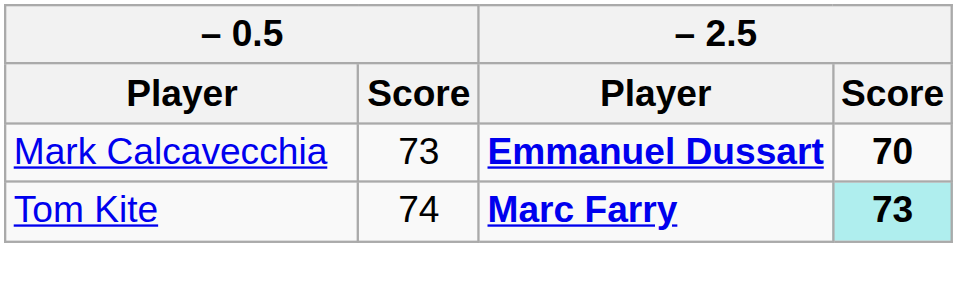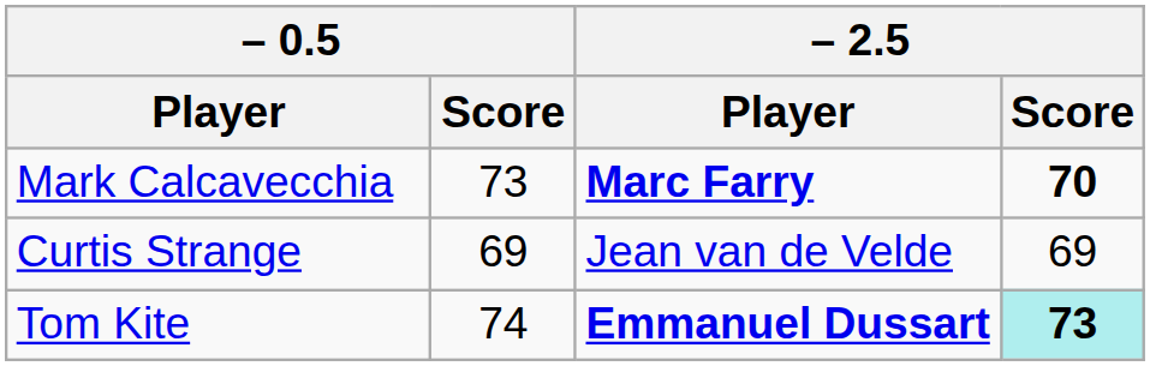 <table class=wikitable>
 <tr>
 <th colspan=2> – 0.5</th>
 <th colspan=2> – 2.5</th>
 </tr>
 <tr>
 <th width=145>Player</th>
 <th>Score</th>
 <th width=145>Player</th>
 <th>Score</th>
 </tr>
 <tr>
 <td><a href='#'>Mark Calcavecchia</a></td>
 <td align=center>73</td>
-<td><strong><a href='#'>Emmanuel Dussart</a></strong></td>
+<td><strong><a href='#'>Marc Farry</a></strong></td>
 <td align=center><strong>70</strong></td>
+</tr>
+<tr>
+<td><a href='#'>Curtis Strange</a></td>
+<td align=center>69</td>
+<td><a href='#'>Jean van de Velde</a></td>
+<td align=center>69</td>
 </tr>
 <tr>
 <td><a href='#'>Tom Kite</a></td>
 <td align=center>74</td>
-<td><strong><a href='#'>Marc Farry</a></strong></td>
+<td><strong><a href='#'>Emmanuel Dussart</a></strong></td>
 <td align=center style="background: paleturquoise;"><strong>73</strong></td>
 </tr>
 </table>
